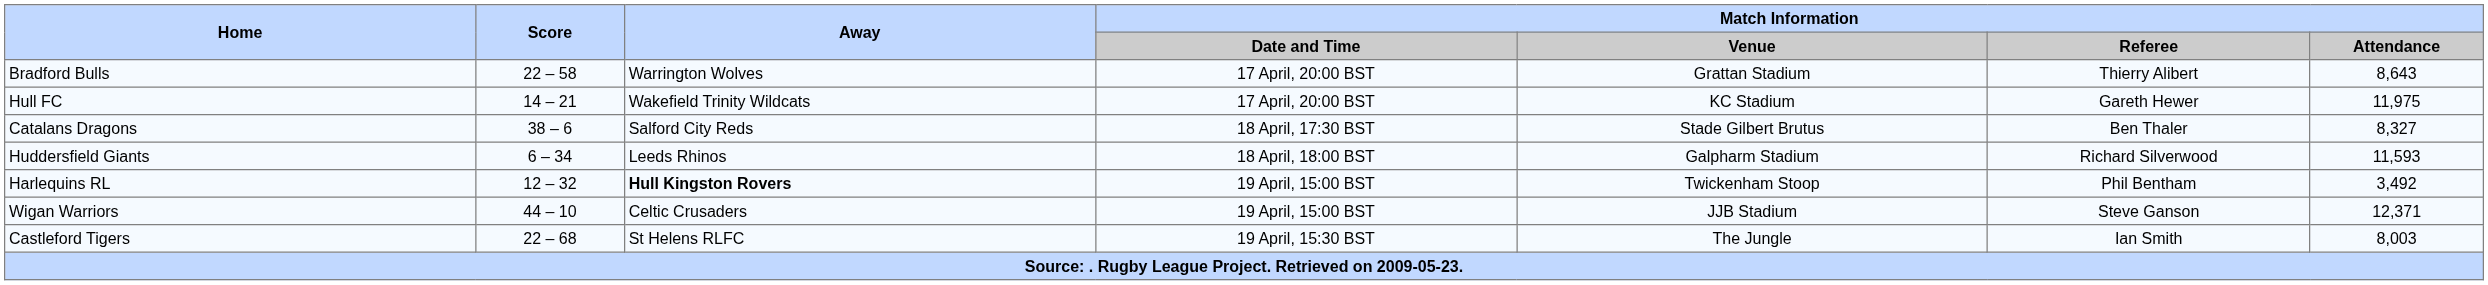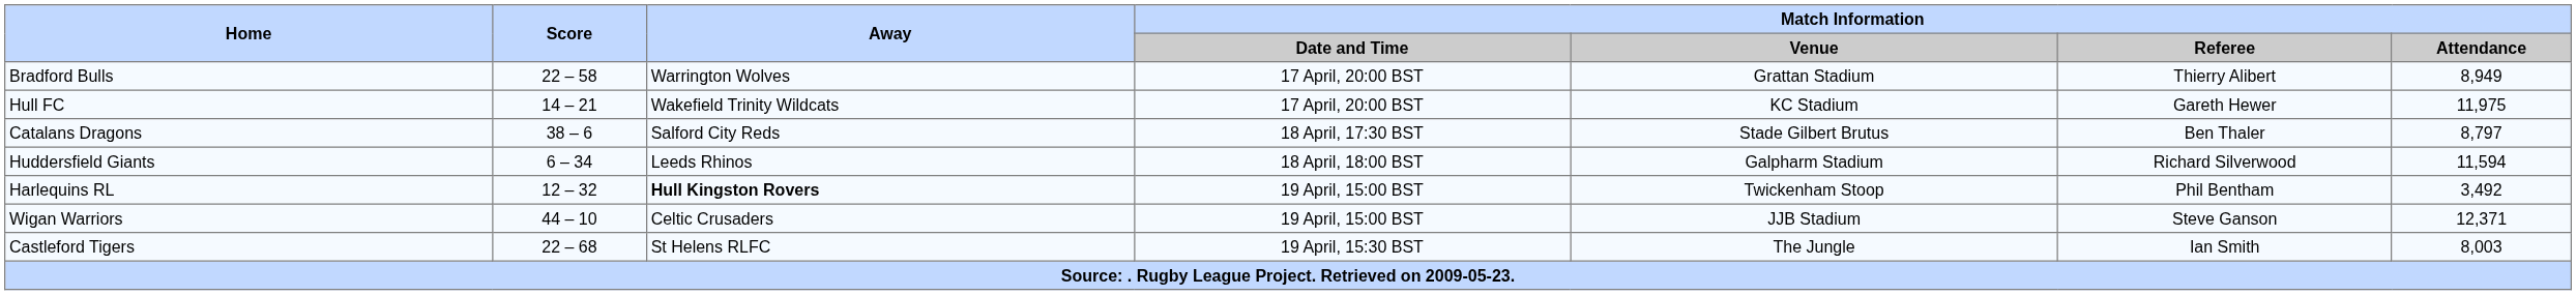 <table border=1 style="border-collapse:collapse; font-size:80%; text-align:center;" cellpadding=3 cellspacing=0 width=100%>
 <tr bgcolor=#C1D8FF>
 <th rowspan=2 width=19%>Home</th>
 <th rowspan=2 width=6%>Score</th>
 <th rowspan=2 width=19%>Away</th>
 <th colspan=6>Match Information</th>
 </tr>
 <tr bgcolor=#CCCCCC>
 <th width=17%>Date and Time</th>
 <th width=19%>Venue</th>
 <th width=13%>Referee</th>
 <th width=7%>Attendance</th>
 </tr>
 <tr bgcolor=#F5FAFF>
 <td align=left> Bradford Bulls</td>
 <td>22 – 58</td>
 <td align=left> Warrington Wolves</td>
 <td>17 April, 20:00 BST</td>
 <td>Grattan Stadium</td>
 <td>Thierry Alibert</td>
-<td>8,643</td>
+<td>8,949</td>
 </tr>
 <tr bgcolor=#F5FAFF>
 <td align=left> Hull FC</td>
 <td>14 – 21</td>
 <td align=left> Wakefield Trinity Wildcats</td>
 <td>17 April, 20:00 BST</td>
 <td>KC Stadium</td>
 <td>Gareth Hewer</td>
 <td>11,975</td>
 </tr>
 <tr bgcolor=#F5FAFF>
 <td align=left> Catalans Dragons</td>
 <td>38 – 6</td>
 <td align=left> Salford City Reds</td>
 <td>18 April, 17:30 BST</td>
 <td>Stade Gilbert Brutus</td>
 <td>Ben Thaler</td>
-<td>8,327</td>
+<td>8,797</td>
 </tr>
 <tr bgcolor=#F5FAFF>
 <td align=left> Huddersfield Giants</td>
 <td>6 – 34</td>
 <td align=left> Leeds Rhinos</td>
 <td>18 April, 18:00 BST</td>
 <td>Galpharm Stadium</td>
 <td>Richard Silverwood</td>
-<td>11,593</td>
+<td>11,594</td>
 </tr>
 <tr bgcolor=#F5FAFF>
 <td align=left> Harlequins RL</td>
 <td>12 – 32</td>
 <td align=left><strong> Hull Kingston Rovers</strong></td>
 <td>19 April, 15:00 BST</td>
 <td>Twickenham Stoop</td>
 <td>Phil Bentham</td>
 <td>3,492</td>
 </tr>
 <tr bgcolor=#F5FAFF>
 <td align=left> Wigan Warriors</td>
 <td>44 – 10</td>
 <td align=left> Celtic Crusaders</td>
 <td>19 April, 15:00 BST</td>
 <td>JJB Stadium</td>
 <td>Steve Ganson</td>
 <td>12,371</td>
 </tr>
 <tr bgcolor=#F5FAFF>
 <td align=left> Castleford Tigers</td>
 <td>22 – 68</td>
 <td align=left> St Helens RLFC</td>
 <td>19 April, 15:30 BST</td>
 <td>The Jungle</td>
 <td>Ian Smith</td>
 <td>8,003</td>
 </tr>
 <tr bgcolor=#C1D8FF>
 <th colspan="10">Source: . Rugby League Project. Retrieved on 2009-05-23.</th>
 </tr>
 </table>
